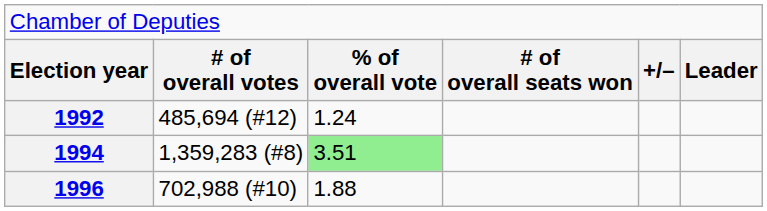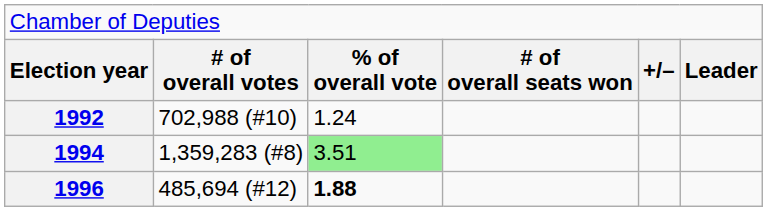 <table class=wikitable>
 <tr>
 <td colspan=6><a href='#'>Chamber of Deputies</a></td>
 </tr>
 <tr>
 <th>Election year</th>
 <th># of<br>overall votes</th>
 <th>% of<br>overall vote</th>
 <th># of<br>overall seats won</th>
 <th>+/–</th>
 <th>Leader</th>
 </tr>
 <tr>
 <th><a href='#'>1992</a></th>
-<td>485,694 (#12)</td>
+<td>702,988 (#10)</td>
 <td>1.24</td>
 <td></td>
 <td></td>
 <td></td>
 </tr>
 <tr>
 <th><a href='#'>1994</a></th>
 <td>1,359,283 (#8)</td>
 <td style="background: lightgreen;">3.51</td>
 <td></td>
 <td></td>
 <td></td>
 </tr>
 <tr>
 <th><a href='#'>1996</a></th>
-<td>702,988 (#10)</td>
-<td>1.88</td>
+<td>485,694 (#12)</td>
+<td><strong>1.88</strong></td>
 <td></td>
 <td></td>
 <td></td>
 </tr>
 </table>
